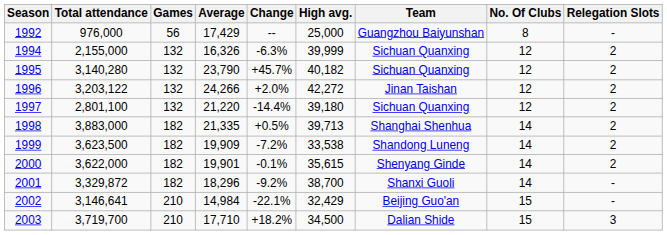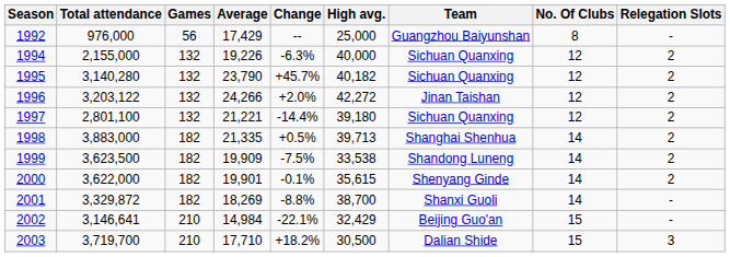 <table class="wikitable" style="text-align:center;">
 <tr>
 <th>Season</th>
 <th>Total attendance</th>
 <th>Games</th>
 <th>Average</th>
 <th>Change</th>
 <th>High avg.</th>
 <th>Team</th>
 <th>No. Of Clubs</th>
 <th>Relegation Slots</th>
 </tr>
 <tr>
 <td><a href='#'>1992</a></td>
 <td align=center>976,000</td>
 <td align=center>56</td>
 <td align=center>17,429</td>
 <td align=center>--</td>
 <td align=center>25,000</td>
 <td><a href='#'>Guangzhou Baiyunshan</a></td>
 <td align=center>8</td>
 <td align=center>-</td>
 </tr>
 <tr>
 <td><a href='#'>1994</a></td>
 <td align=center>2,155,000</td>
 <td align=center>132</td>
-<td align=center>16,326</td>
+<td align=center>19,226</td>
 <td align=center>-6.3%</td>
-<td align=center>39,999</td>
+<td align=center>40,000</td>
 <td><a href='#'>Sichuan Quanxing</a></td>
 <td align=center>12</td>
 <td align=center>2</td>
 </tr>
 <tr>
 <td><a href='#'>1995</a></td>
 <td align=center>3,140,280</td>
 <td align=center>132</td>
 <td align=center>23,790</td>
 <td align=center>+45.7%</td>
 <td align=center>40,182</td>
 <td><a href='#'>Sichuan Quanxing</a></td>
 <td align=center>12</td>
 <td align=center>2</td>
 </tr>
 <tr>
 <td><a href='#'>1996</a></td>
 <td align=center>3,203,122</td>
 <td align=center>132</td>
 <td align=center>24,266</td>
 <td align=center>+2.0%</td>
 <td align=center>42,272</td>
 <td><a href='#'>Jinan Taishan</a></td>
 <td align=center>12</td>
 <td align=center>2</td>
 </tr>
 <tr>
 <td><a href='#'>1997</a></td>
 <td align=center>2,801,100</td>
 <td align=center>132</td>
-<td align=center>21,220</td>
+<td align=center>21,221</td>
 <td align=center>-14.4%</td>
 <td align=center>39,180</td>
 <td><a href='#'>Sichuan Quanxing</a></td>
 <td align=center>12</td>
 <td align=center>2</td>
 </tr>
 <tr>
 <td><a href='#'>1998</a></td>
 <td align=center>3,883,000</td>
 <td align=center>182</td>
 <td align=center>21,335</td>
 <td align=center>+0.5%</td>
 <td align=center>39,713</td>
 <td><a href='#'>Shanghai Shenhua</a></td>
 <td align=center>14</td>
 <td align=center>2</td>
 </tr>
 <tr>
 <td><a href='#'>1999</a></td>
 <td align=center>3,623,500</td>
 <td align=center>182</td>
 <td align=center>19,909</td>
-<td align=center>-7.2%</td>
+<td align=center>-7.5%</td>
 <td align=center>33,538</td>
 <td><a href='#'>Shandong Luneng</a></td>
 <td align=center>14</td>
 <td align=center>2</td>
 </tr>
 <tr>
 <td><a href='#'>2000</a></td>
 <td align=center>3,622,000</td>
 <td align=center>182</td>
 <td align=center>19,901</td>
 <td align=center>-0.1%</td>
 <td align=center>35,615</td>
 <td><a href='#'>Shenyang Ginde</a></td>
 <td align=center>14</td>
 <td align=center>2</td>
 </tr>
 <tr>
 <td><a href='#'>2001</a></td>
 <td align=center>3,329,872</td>
 <td align=center>182</td>
-<td align=center>18,296</td>
-<td align=center>-9.2%</td>
+<td align=center>18,269</td>
+<td align=center>-8.8%</td>
 <td align=center>38,700</td>
 <td><a href='#'>Shanxi Guoli</a></td>
 <td align=center>14</td>
 <td align=center>-</td>
 </tr>
 <tr>
 <td><a href='#'>2002</a></td>
 <td align=center>3,146,641</td>
 <td align=center>210</td>
 <td align=center>14,984</td>
 <td align=center>-22.1%</td>
 <td align=center>32,429</td>
 <td><a href='#'>Beijing Guo'an</a></td>
 <td align=center>15</td>
 <td align=center>-</td>
 </tr>
 <tr>
 <td><a href='#'>2003</a></td>
 <td align=center>3,719,700</td>
 <td align=center>210</td>
 <td align=center>17,710</td>
 <td align=center>+18.2%</td>
-<td align=center>34,500</td>
+<td align=center>30,500</td>
 <td><a href='#'>Dalian Shide</a></td>
 <td align=center>15</td>
 <td align=center>3</td>
 </tr>
 </table>
